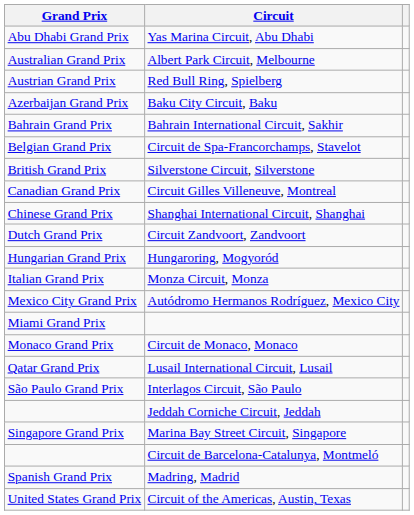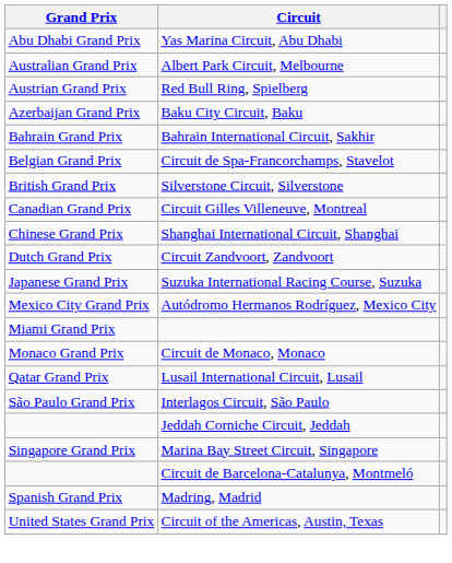 <table class="sortable wikitable" style="font-size: 85%;">
 <tr>
 <th><a href='#'>Grand Prix</a></th>
 <th><a href='#'>Circuit</a></th>
 <th class="unsortable"></th>
 </tr>
 <tr>
 <td><a href='#'>Abu Dhabi Grand Prix</a></td>
 <td> <a href='#'>Yas Marina Circuit</a>, <a href='#'>Abu Dhabi</a></td>
 <td align="center"></td>
 </tr>
 <tr>
 <td><a href='#'>Australian Grand Prix</a></td>
 <td> <a href='#'>Albert Park Circuit</a>, <a href='#'>Melbourne</a></td>
 <td align="center"></td>
 </tr>
 <tr>
 <td><a href='#'>Austrian Grand Prix</a></td>
 <td> <a href='#'>Red Bull Ring</a>, <a href='#'>Spielberg</a></td>
 <td align="center"></td>
 </tr>
 <tr>
 <td><a href='#'>Azerbaijan Grand Prix</a></td>
 <td> <a href='#'>Baku City Circuit</a>, <a href='#'>Baku</a></td>
 <td align="center"></td>
 </tr>
 <tr>
 <td><a href='#'>Bahrain Grand Prix</a></td>
 <td> <a href='#'>Bahrain International Circuit</a>, <a href='#'>Sakhir</a></td>
 <td align="center"></td>
 </tr>
 <tr>
 <td><a href='#'>Belgian Grand Prix</a></td>
 <td> <a href='#'>Circuit de Spa-Francorchamps</a>, <a href='#'>Stavelot</a></td>
 <td align="center"></td>
 </tr>
 <tr>
 <td><a href='#'>British Grand Prix</a></td>
 <td> <a href='#'>Silverstone Circuit</a>, <a href='#'>Silverstone</a></td>
 <td align="center"></td>
 </tr>
 <tr>
 <td><a href='#'>Canadian Grand Prix</a></td>
 <td> <a href='#'>Circuit Gilles Villeneuve</a>, <a href='#'>Montreal</a></td>
 <td align="center"></td>
 </tr>
 <tr>
 <td><a href='#'>Chinese Grand Prix</a></td>
 <td> <a href='#'>Shanghai International Circuit</a>, <a href='#'>Shanghai</a></td>
 <td align="center"></td>
 </tr>
 <tr>
 <td><a href='#'>Dutch Grand Prix</a></td>
 <td> <a href='#'>Circuit Zandvoort</a>, <a href='#'>Zandvoort</a></td>
 <td align="center"></td>
 </tr>
 <tr>
-<td><a href='#'>Hungarian Grand Prix</a></td>
-<td> <a href='#'>Hungaroring</a>, <a href='#'>Mogyoród</a></td>
-<td align="center"></td>
-</tr>
-<tr>
-<td><a href='#'>Italian Grand Prix</a></td>
-<td> <a href='#'>Monza Circuit</a>, <a href='#'>Monza</a></td>
+<td><a href='#'>Japanese Grand Prix</a></td>
+<td> <a href='#'>Suzuka International Racing Course</a>, <a href='#'>Suzuka</a></td>
 <td align="center"></td>
 </tr>
 <tr>
 <td><a href='#'>Mexico City Grand Prix</a></td>
 <td> <a href='#'>Autódromo Hermanos Rodríguez</a>, <a href='#'>Mexico City</a></td>
 <td align="center"></td>
 </tr>
 <tr>
 <td><a href='#'>Miami Grand Prix</a></td>
 <td></td>
 <td align="center"></td>
 </tr>
 <tr>
 <td><a href='#'>Monaco Grand Prix</a></td>
 <td> <a href='#'>Circuit de Monaco</a>, <a href='#'>Monaco</a></td>
 <td align="center"></td>
 </tr>
 <tr>
 <td><a href='#'>Qatar Grand Prix</a></td>
 <td> <a href='#'>Lusail International Circuit</a>, <a href='#'>Lusail</a></td>
 <td align="center"></td>
 </tr>
 <tr>
 <td><a href='#'>São Paulo Grand Prix</a></td>
 <td> <a href='#'>Interlagos Circuit</a>, <a href='#'>São Paulo</a></td>
 <td align="center"></td>
 </tr>
 <tr>
 <td></td>
 <td> <a href='#'>Jeddah Corniche Circuit</a>, <a href='#'>Jeddah</a></td>
 <td align="center"></td>
 </tr>
 <tr>
 <td><a href='#'>Singapore Grand Prix</a></td>
 <td> <a href='#'>Marina Bay Street Circuit</a>, <a href='#'>Singapore</a></td>
 <td align="center"></td>
 </tr>
 <tr>
 <td></td>
 <td> <a href='#'>Circuit de Barcelona-Catalunya</a>, <a href='#'>Montmeló</a></td>
 <td align="center"></td>
 </tr>
 <tr>
 <td><a href='#'>Spanish Grand Prix</a></td>
 <td>  <a href='#'>Madring</a>, <a href='#'>Madrid</a></td>
 <td align="center"></td>
 </tr>
 <tr>
 <td><a href='#'>United States Grand Prix</a></td>
 <td> <a href='#'>Circuit of the Americas</a>, <a href='#'>Austin, Texas</a></td>
 <td align="center"></td>
 </tr>
 </table>
